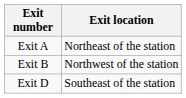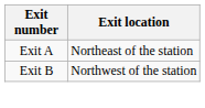 <table class="wikitable">
 <tr>
 <th style="width:70px">Exit number</th>
 <th>Exit location</th>
 </tr>
 <tr>
 <td align="center">Exit A</td>
 <td>Northeast of the station</td>
 </tr>
 <tr>
 <td align="center">Exit B</td>
 <td>Northwest of the station</td>
 </tr>
-<tr>
-<td align="center">Exit D</td>
-<td>Southeast of the station</td>
-</tr>
 </table>
